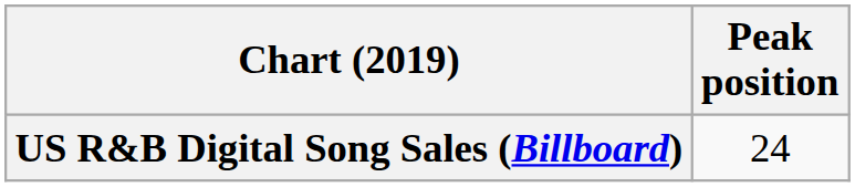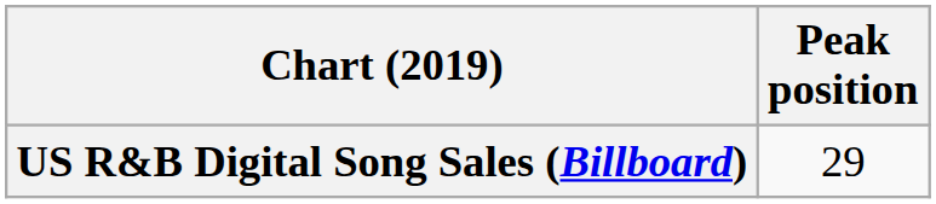 <table class="wikitable plainrowheaders" style="text-align:center">
 <tr>
 <th scope="col">Chart (2019)</th>
 <th scope="col">Peak<br>position</th>
 </tr>
 <tr>
 <th scope="row">US R&B Digital Song Sales (<em><a href='#'>Billboard</a></em>)</th>
-<td>24</td>
+<td>29</td>
 </tr>
 </table>
